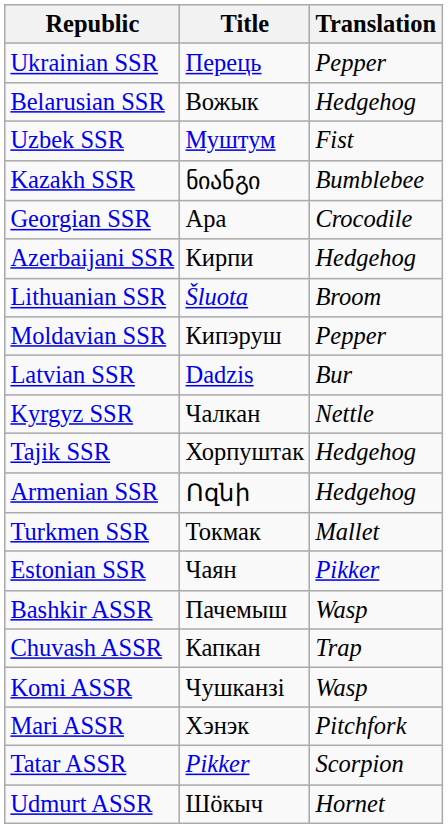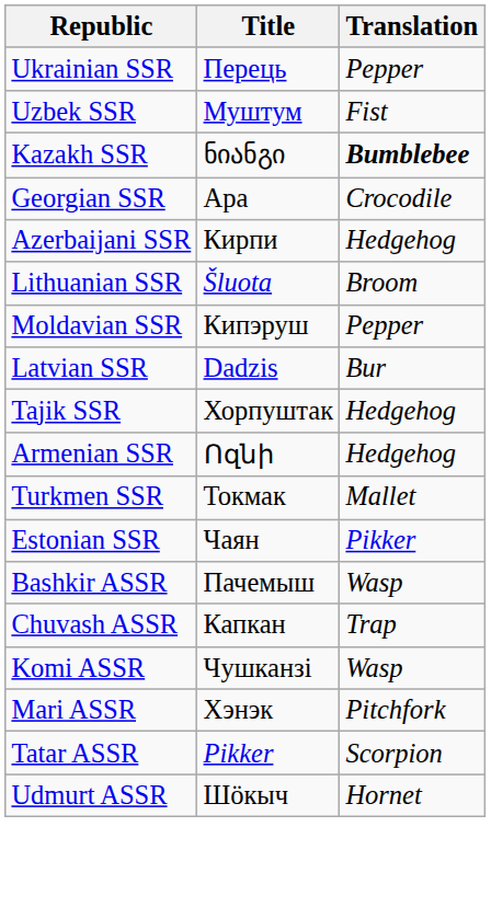 <table class="wikitable sortable">
 <tr>
 <th>Republic</th>
 <th>Title</th>
 <th>Translation</th>
 </tr>
 <tr>
 <td><a href='#'>Ukrainian SSR</a></td>
 <td><a href='#'>Перець</a></td>
 <td><em>Pepper</em></td>
 </tr>
 <tr>
-<td><a href='#'>Belarusian SSR</a></td>
-<td>Вожык</td>
-<td><em>Hedgehog</em></td>
-</tr>
-<tr>
 <td><a href='#'>Uzbek SSR</a></td>
 <td><a href='#'>Муштум</a></td>
 <td><em>Fist</em></td>
 </tr>
 <tr>
 <td><a href='#'>Kazakh SSR</a></td>
 <td>ნიანგი</td>
-<td><em>Bumblebee</em></td>
+<td><strong><em>Bumblebee</em></strong></td>
 </tr>
 <tr>
 <td><a href='#'>Georgian SSR</a></td>
 <td>Ара</td>
 <td><em>Crocodile</em></td>
 </tr>
 <tr>
 <td><a href='#'>Azerbaijani SSR</a></td>
 <td>Кирпи</td>
 <td><em>Hedgehog</em></td>
 </tr>
 <tr>
 <td><a href='#'>Lithuanian SSR</a></td>
 <td><em><a href='#'>Šluota</a></em></td>
 <td><em>Broom</em></td>
 </tr>
 <tr>
 <td><a href='#'>Moldavian SSR</a></td>
 <td>Кипэруш</td>
 <td><em>Pepper</em></td>
 </tr>
 <tr>
 <td><a href='#'>Latvian SSR</a></td>
 <td><a href='#'>Dadzis</a></td>
 <td><em>Bur</em></td>
-</tr>
-<tr>
-<td><a href='#'>Kyrgyz SSR</a></td>
-<td>Чалкан</td>
-<td><em>Nettle</em></td>
 </tr>
 <tr>
 <td><a href='#'>Tajik SSR</a></td>
 <td>Хорпуштак</td>
 <td><em>Hedgehog</em></td>
 </tr>
 <tr>
 <td><a href='#'>Armenian SSR</a></td>
 <td>Ոզնի</td>
 <td><em>Hedgehog</em></td>
 </tr>
 <tr>
 <td><a href='#'>Turkmen SSR</a></td>
 <td>Токмак</td>
 <td><em>Mallet</em></td>
 </tr>
 <tr>
 <td><a href='#'>Estonian SSR</a></td>
 <td>Чаян</td>
 <td><em><a href='#'>Pikker</a></em></td>
 </tr>
 <tr>
 <td><a href='#'>Bashkir ASSR</a></td>
 <td>Пачемыш</td>
 <td><em>Wasp</em></td>
 </tr>
 <tr>
 <td><a href='#'>Chuvash ASSR</a></td>
 <td>Капкан</td>
 <td><em>Trap</em></td>
 </tr>
 <tr>
 <td><a href='#'>Komi ASSR</a></td>
 <td>Чушканзі</td>
 <td><em>Wasp</em></td>
 </tr>
 <tr>
 <td><a href='#'>Mari ASSR</a></td>
 <td>Хэнэк</td>
 <td><em>Pitchfork</em></td>
 </tr>
 <tr>
 <td><a href='#'>Tatar ASSR</a></td>
 <td><em><a href='#'>Pikker</a></em></td>
 <td><em>Scorpion</em></td>
 </tr>
 <tr>
 <td><a href='#'>Udmurt ASSR</a></td>
 <td>Шӧкыч</td>
 <td><em>Hornet</em></td>
 </tr>
 </table>
